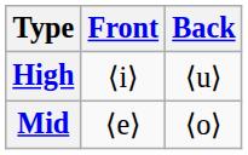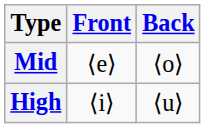 <table class="wikitable" style="text-align: center;">
 <tr>
 <th>Type</th>
 <th><a href='#'>Front</a></th>
 <th><a href='#'>Back</a></th>
 </tr>
 <tr>
+<th><a href='#'>Mid</a></th>
+<td> ⟨e⟩</td>
+<td> ⟨o⟩</td>
+</tr>
+<tr>
 <th><a href='#'>High</a></th>
 <td> ⟨i⟩</td>
 <td> ⟨u⟩</td>
 </tr>
-<tr>
-<th><a href='#'>Mid</a></th>
-<td> ⟨e⟩</td>
-<td> ⟨o⟩</td>
-</tr>
 </table>
